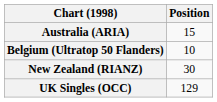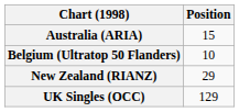 <table class="wikitable sortable plainrowheaders" style="text-align:center">
 <tr>
 <th scope="col">Chart (1998)</th>
 <th scope="col">Position</th>
 </tr>
 <tr>
 <th scope="row">Australia (ARIA)</th>
 <td>15</td>
 </tr>
 <tr>
 <th scope="row">Belgium (Ultratop 50 Flanders)</th>
 <td>10</td>
 </tr>
 <tr>
 <th scope="row">New Zealand (RIANZ)</th>
-<td>30</td>
+<td>29</td>
 </tr>
 <tr>
 <th scope="row">UK Singles (OCC)</th>
 <td>129</td>
 </tr>
 </table>
